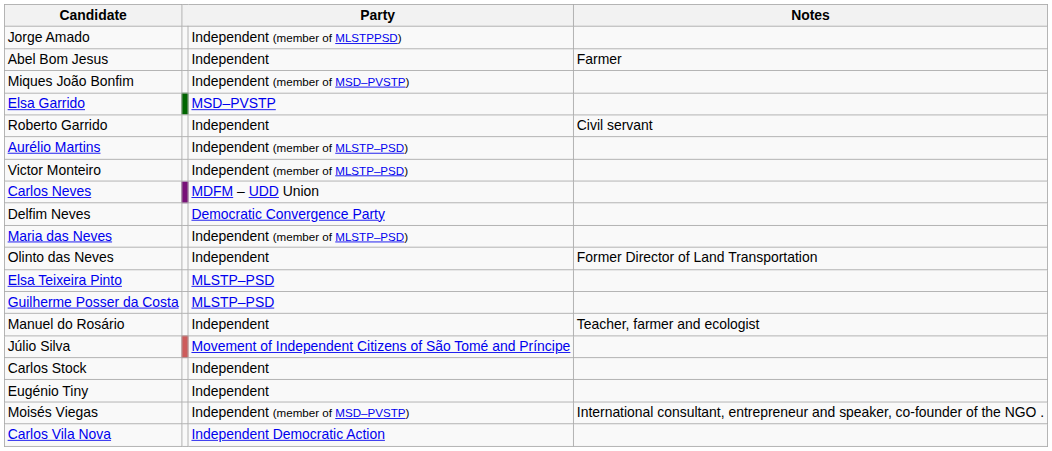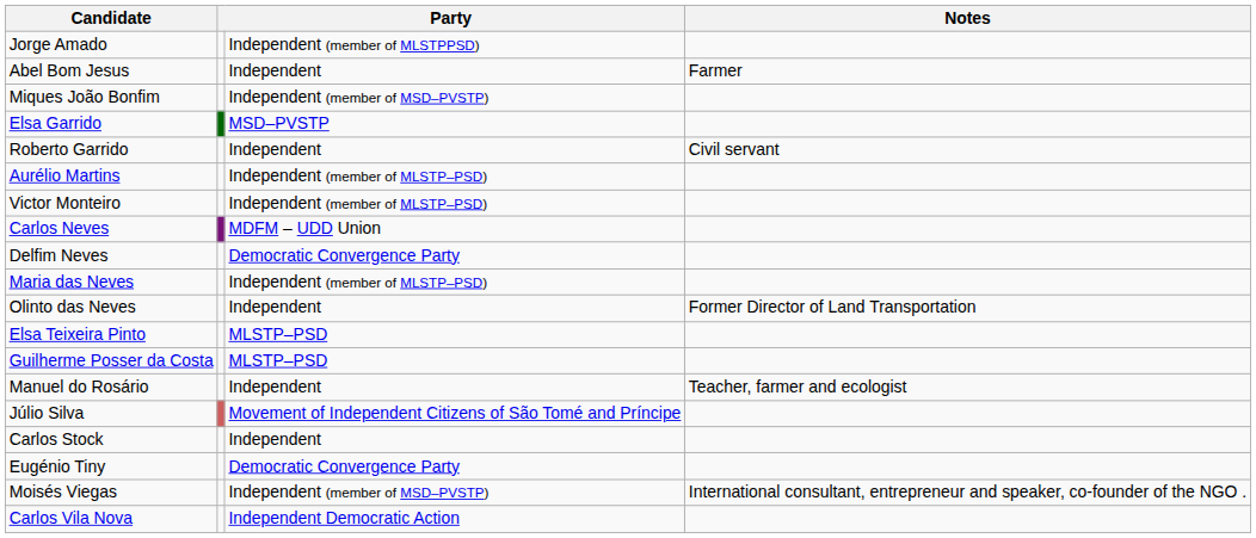 <table class="wikitable">
 <tr>
 <th>Candidate</th>
 <th colspan=2>Party</th>
 <th>Notes</th>
 </tr>
 <tr>
 <td>Jorge Amado</td>
 <td></td>
 <td>Independent <small>(member of <a href='#'>MLSTPPSD</a>)</small></td>
 <td></td>
 </tr>
 <tr>
 <td>Abel Bom Jesus</td>
 <td></td>
 <td>Independent</td>
 <td>Farmer</td>
 </tr>
 <tr>
 <td>Miques João Bonfim</td>
 <td></td>
 <td>Independent <small>(member of <a href='#'>MSD–PVSTP</a>)</small></td>
 <td></td>
 </tr>
 <tr>
 <td><a href='#'>Elsa Garrido</a></td>
 <td bgcolor=#006600></td>
 <td><a href='#'>MSD–PVSTP</a></td>
 <td></td>
 </tr>
 <tr>
 <td>Roberto Garrido</td>
 <td></td>
 <td>Independent</td>
 <td>Civil servant</td>
 </tr>
 <tr>
 <td><a href='#'>Aurélio Martins</a></td>
 <td></td>
 <td>Independent <small>(member of <a href='#'>MLSTP–PSD</a>)</small></td>
 <td></td>
 </tr>
 <tr>
 <td>Victor Monteiro</td>
 <td></td>
 <td>Independent <small>(member of <a href='#'>MLSTP–PSD</a>)</small></td>
 <td></td>
 </tr>
 <tr>
 <td><a href='#'>Carlos Neves</a></td>
 <td bgcolor=#781078></td>
 <td><a href='#'>MDFM</a> – <a href='#'>UDD</a> Union</td>
 <td></td>
 </tr>
 <tr>
 <td>Delfim Neves</td>
 <td bgcolor=></td>
 <td><a href='#'>Democratic Convergence Party</a></td>
 <td></td>
 </tr>
 <tr>
 <td><a href='#'>Maria das Neves</a></td>
 <td></td>
 <td>Independent <small>(member of <a href='#'>MLSTP–PSD</a>)</small></td>
 <td></td>
 </tr>
 <tr>
 <td>Olinto das Neves</td>
 <td></td>
 <td>Independent</td>
 <td>Former Director of Land Transportation</td>
 </tr>
 <tr>
 <td><a href='#'>Elsa Teixeira Pinto</a></td>
 <td></td>
 <td><a href='#'>MLSTP–PSD</a></td>
 <td></td>
 </tr>
 <tr>
 <td><a href='#'>Guilherme Posser da Costa</a></td>
 <td bgcolor=></td>
 <td><a href='#'>MLSTP–PSD</a></td>
 <td></td>
 </tr>
 <tr>
 <td>Manuel do Rosário</td>
 <td></td>
 <td>Independent</td>
 <td>Teacher, farmer and ecologist</td>
 </tr>
 <tr>
 <td>Júlio Silva</td>
 <td bgcolor=#CD5C5C></td>
 <td><a href='#'>Movement of Independent Citizens of São Tomé and Príncipe</a></td>
 <td></td>
 </tr>
 <tr>
 <td>Carlos Stock</td>
 <td></td>
 <td>Independent</td>
 <td></td>
 </tr>
 <tr>
 <td>Eugénio Tiny</td>
 <td></td>
-<td>Independent</td>
+<td><a href='#'>Democratic Convergence Party</a></td>
 <td></td>
 </tr>
 <tr>
 <td>Moisés Viegas</td>
 <td></td>
 <td>Independent <small>(member of <a href='#'>MSD–PVSTP</a>)</small></td>
 <td>International consultant, entrepreneur and speaker, co-founder of the NGO <em></em>.</td>
 </tr>
 <tr>
 <td><a href='#'>Carlos Vila Nova</a></td>
 <td bgcolor=></td>
 <td><a href='#'>Independent Democratic Action</a></td>
 </tr>
 </table>
